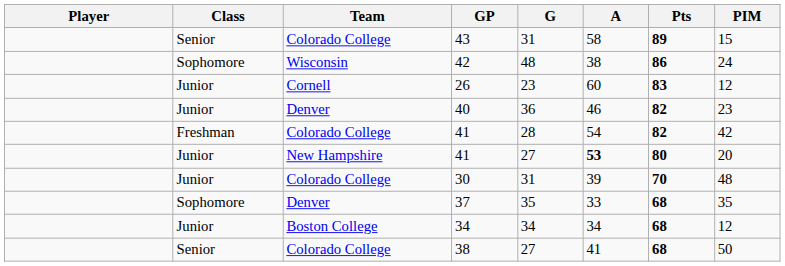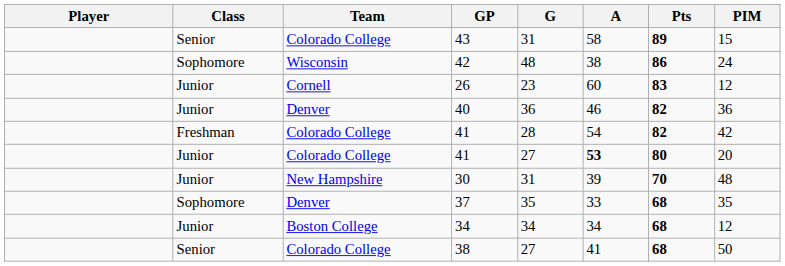 <table class="wikitable sortable">
 <tr>
 <th style="width: 11em;">Player</th>
 <th style="width: 7em;">Class</th>
 <th style="width: 11em;">Team</th>
 <th style="width: 4em;">GP</th>
 <th style="width: 4em;">G</th>
 <th style="width: 4em;">A</th>
 <th style="width: 4em;">Pts</th>
 <th style="width: 4em;">PIM</th>
 </tr>
 <tr>
 <td></td>
 <td>Senior</td>
 <td><a href='#'>Colorado College</a></td>
 <td>43</td>
 <td>31</td>
 <td>58</td>
 <td><strong>89</strong></td>
 <td>15</td>
 </tr>
 <tr>
 <td></td>
 <td>Sophomore</td>
 <td><a href='#'>Wisconsin</a></td>
 <td>42</td>
 <td>48</td>
 <td>38</td>
 <td><strong>86</strong></td>
 <td>24</td>
 </tr>
 <tr>
 <td></td>
 <td>Junior</td>
 <td><a href='#'>Cornell</a></td>
 <td>26</td>
 <td>23</td>
 <td>60</td>
 <td><strong>83</strong></td>
 <td>12</td>
 </tr>
 <tr>
 <td></td>
 <td>Junior</td>
 <td><a href='#'>Denver</a></td>
 <td>40</td>
 <td>36</td>
 <td>46</td>
 <td><strong>82</strong></td>
-<td>23</td>
+<td>36</td>
 </tr>
 <tr>
 <td></td>
 <td>Freshman</td>
 <td><a href='#'>Colorado College</a></td>
 <td>41</td>
 <td>28</td>
 <td>54</td>
 <td><strong>82</strong></td>
 <td>42</td>
 </tr>
 <tr>
 <td></td>
 <td>Junior</td>
-<td><a href='#'>New Hampshire</a></td>
+<td><a href='#'>Colorado College</a></td>
 <td>41</td>
 <td>27</td>
 <td><strong>53</strong></td>
 <td><strong>80</strong></td>
 <td>20</td>
 </tr>
 <tr>
 <td></td>
 <td>Junior</td>
-<td><a href='#'>Colorado College</a></td>
+<td><a href='#'>New Hampshire</a></td>
 <td>30</td>
 <td>31</td>
 <td>39</td>
 <td><strong>70</strong></td>
 <td>48</td>
 </tr>
 <tr>
 <td></td>
 <td>Sophomore</td>
 <td><a href='#'>Denver</a></td>
 <td>37</td>
 <td>35</td>
 <td>33</td>
 <td><strong>68</strong></td>
 <td>35</td>
 </tr>
 <tr>
 <td></td>
 <td>Junior</td>
 <td><a href='#'>Boston College</a></td>
 <td>34</td>
 <td>34</td>
 <td>34</td>
 <td><strong>68</strong></td>
 <td>12</td>
 </tr>
 <tr>
 <td></td>
 <td>Senior</td>
 <td><a href='#'>Colorado College</a></td>
 <td>38</td>
 <td>27</td>
 <td>41</td>
 <td><strong>68</strong></td>
 <td>50</td>
 </tr>
 </table>
